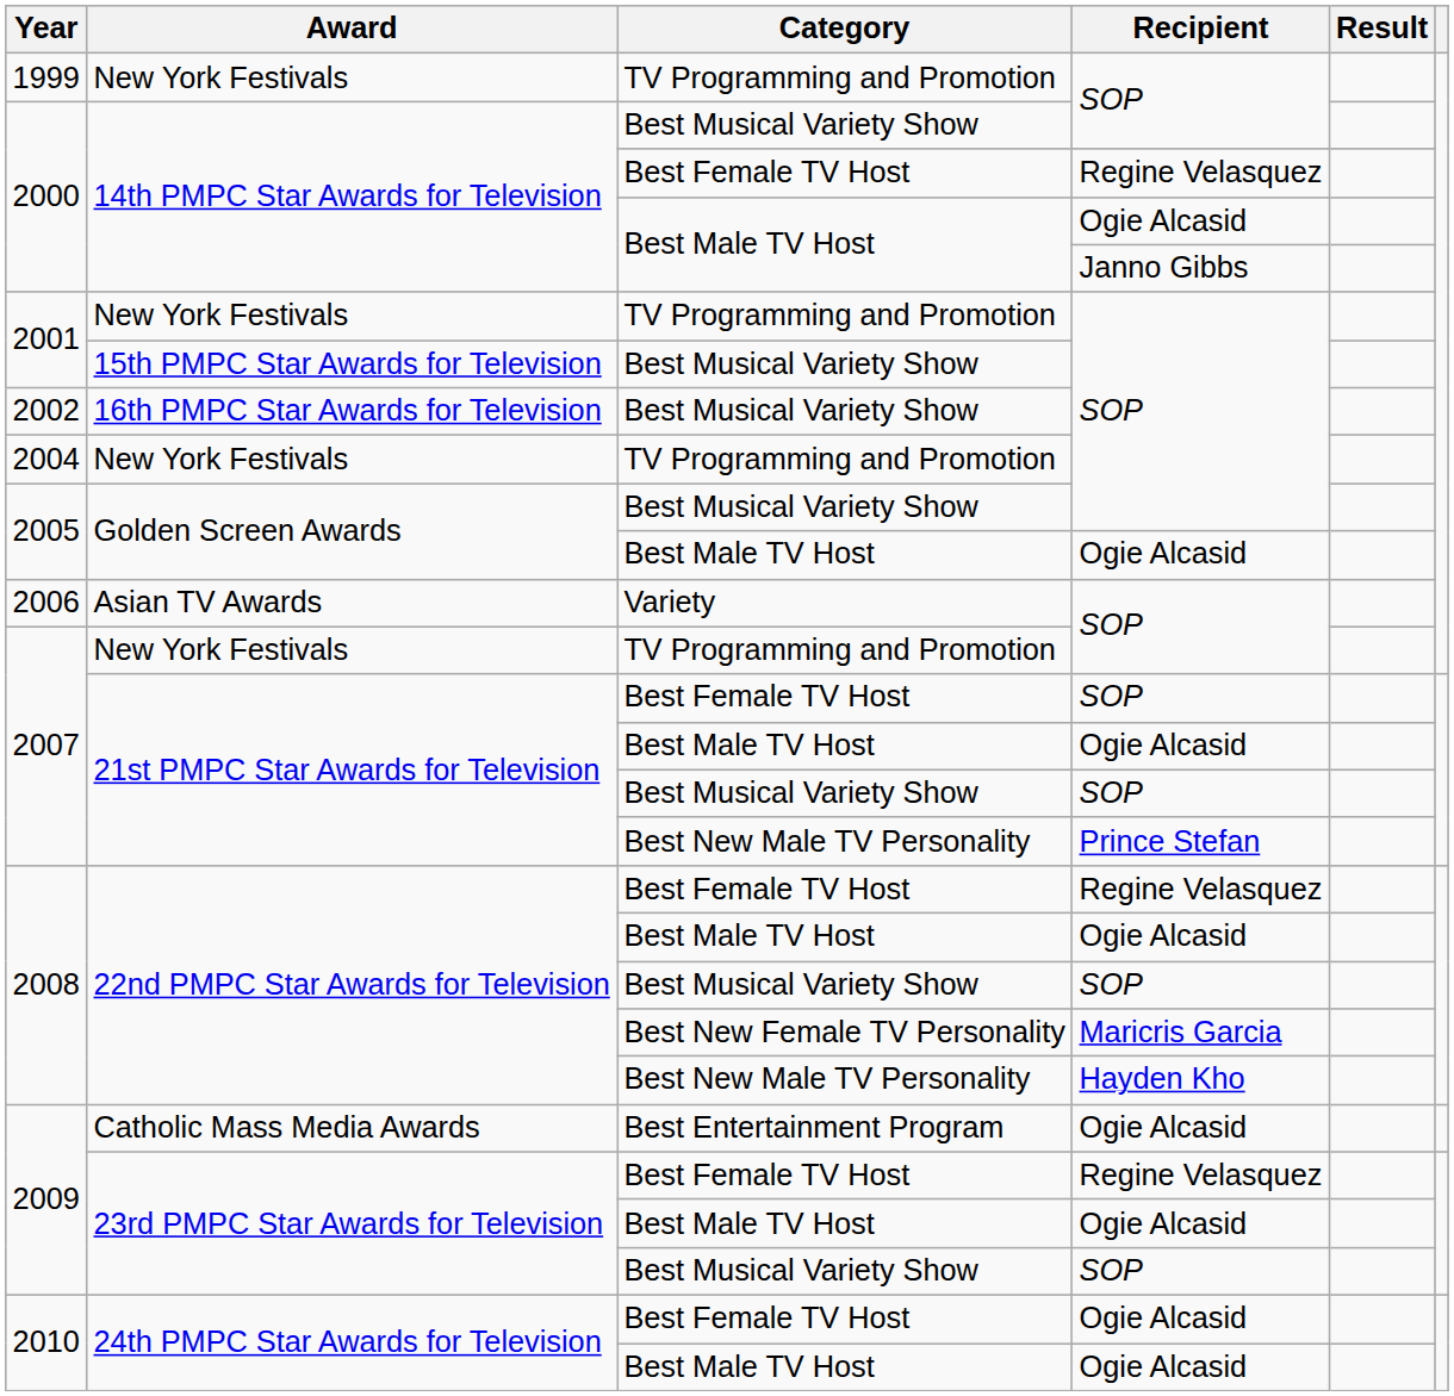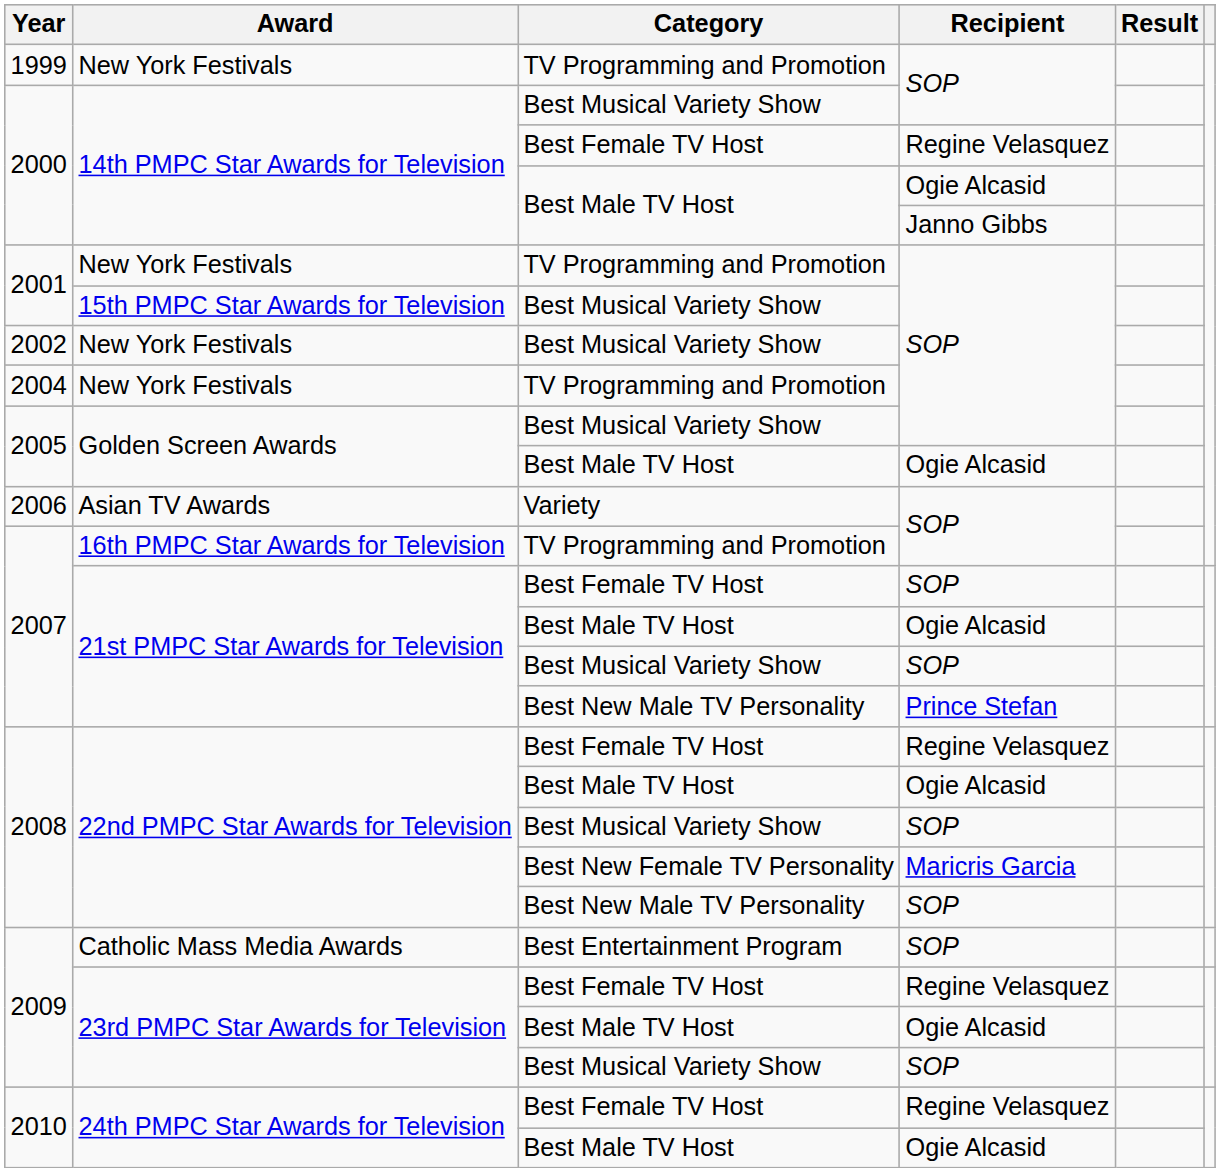 <table class="wikitable">
 <tr>
 <th>Year</th>
 <th>Award</th>
 <th>Category</th>
 <th>Recipient</th>
 <th>Result</th>
 <th></th>
 </tr>
 <tr>
 <td>1999</td>
 <td>New York Festivals</td>
 <td>TV Programming and Promotion</td>
 <td rowspan=2><em>SOP</em></td>
 <td></td>
 <td rowspan=13></td>
 </tr>
 <tr>
 <td rowspan=4>2000</td>
 <td rowspan=4><a href='#'>14th PMPC Star Awards for Television</a></td>
 <td>Best Musical Variety Show</td>
 <td></td>
 </tr>
 <tr>
 <td>Best Female TV Host</td>
 <td>Regine Velasquez</td>
 <td></td>
 </tr>
 <tr>
 <td rowspan=2>Best Male TV Host</td>
 <td>Ogie Alcasid</td>
 <td></td>
 </tr>
 <tr>
 <td>Janno Gibbs</td>
 <td></td>
 </tr>
 <tr>
 <td rowspan=2>2001</td>
 <td>New York Festivals</td>
 <td>TV Programming and Promotion</td>
 <td rowspan=5><em>SOP</em></td>
 <td></td>
 </tr>
 <tr>
 <td><a href='#'>15th PMPC Star Awards for Television</a></td>
 <td>Best Musical Variety Show</td>
 <td></td>
 </tr>
 <tr>
 <td>2002</td>
-<td><a href='#'>16th PMPC Star Awards for Television</a></td>
+<td>New York Festivals</td>
 <td>Best Musical Variety Show</td>
 <td></td>
 </tr>
 <tr>
 <td>2004</td>
 <td>New York Festivals</td>
 <td>TV Programming and Promotion</td>
 <td></td>
 </tr>
 <tr>
 <td rowspan=2>2005</td>
 <td rowspan=2>Golden Screen Awards</td>
 <td>Best Musical Variety Show</td>
 <td></td>
 </tr>
 <tr>
 <td>Best Male TV Host</td>
 <td>Ogie Alcasid</td>
 <td></td>
 </tr>
 <tr>
 <td>2006</td>
 <td>Asian TV Awards</td>
 <td>Variety</td>
 <td rowspan=2><em>SOP</em></td>
 <td></td>
 </tr>
 <tr>
 <td rowspan=5>2007</td>
-<td>New York Festivals</td>
+<td><a href='#'>16th PMPC Star Awards for Television</a></td>
 <td>TV Programming and Promotion</td>
 <td></td>
 </tr>
 <tr>
 <td rowspan=4><a href='#'>21st PMPC Star Awards for Television</a></td>
 <td>Best Female TV Host</td>
 <td><em>SOP</em></td>
 <td></td>
 <td rowspan=4></td>
 </tr>
 <tr>
 <td>Best Male TV Host</td>
 <td>Ogie Alcasid</td>
 <td></td>
 </tr>
 <tr>
 <td>Best Musical Variety Show</td>
 <td><em>SOP</em></td>
 <td></td>
 </tr>
 <tr>
 <td>Best New Male TV Personality</td>
 <td><a href='#'>Prince Stefan</a></td>
 <td></td>
 </tr>
 <tr>
 <td rowspan=5>2008</td>
 <td rowspan=5><a href='#'>22nd PMPC Star Awards for Television</a></td>
 <td>Best Female TV Host</td>
 <td>Regine Velasquez</td>
 <td></td>
 <td rowspan=5></td>
 </tr>
 <tr>
 <td>Best Male TV Host</td>
 <td>Ogie Alcasid</td>
 <td></td>
 </tr>
 <tr>
 <td>Best Musical Variety Show</td>
 <td><em>SOP</em></td>
 <td></td>
 </tr>
 <tr>
 <td>Best New Female TV Personality</td>
 <td><a href='#'>Maricris Garcia</a></td>
 <td></td>
 </tr>
 <tr>
 <td>Best New Male TV Personality</td>
-<td><a href='#'>Hayden Kho</a></td>
+<td><em>SOP</em></td>
 <td></td>
 </tr>
 <tr>
 <td rowspan=4>2009</td>
 <td>Catholic Mass Media Awards</td>
 <td>Best Entertainment Program</td>
-<td>Ogie Alcasid</td>
+<td><em>SOP</em></td>
 <td></td>
 <td></td>
 </tr>
 <tr>
 <td rowspan=3><a href='#'>23rd PMPC Star Awards for Television</a></td>
 <td>Best Female TV Host</td>
 <td>Regine Velasquez</td>
 <td></td>
 <td rowspan=3></td>
 </tr>
 <tr>
 <td>Best Male TV Host</td>
 <td>Ogie Alcasid</td>
 <td></td>
 </tr>
 <tr>
 <td>Best Musical Variety Show</td>
 <td><em>SOP</em></td>
 <td></td>
 </tr>
 <tr>
 <td rowspan=2>2010</td>
 <td rowspan=2><a href='#'>24th PMPC Star Awards for Television</a></td>
 <td>Best Female TV Host</td>
-<td>Ogie Alcasid</td>
+<td>Regine Velasquez</td>
 <td></td>
 <td rowspan=2></td>
 </tr>
 <tr>
 <td>Best Male TV Host</td>
 <td>Ogie Alcasid</td>
 <td></td>
 </tr>
 </table>
